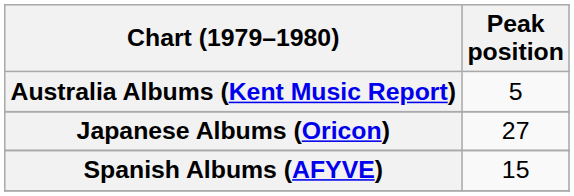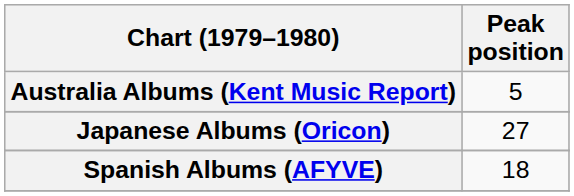 <table class="wikitable sortable plainrowheaders" style="text-align:center">
 <tr>
 <th scope="col">Chart (1979–1980)</th>
 <th scope="col">Peak<br>position</th>
 </tr>
 <tr>
 <th scope="row">Australia Albums (<a href='#'>Kent Music Report</a>)</th>
 <td>5</td>
 </tr>
 <tr>
 </tr>
 <tr>
 </tr>
 <tr>
 </tr>
 <tr>
 </tr>
 <tr>
 <th scope="row">Japanese Albums (<a href='#'>Oricon</a>)</th>
 <td>27</td>
 </tr>
 <tr>
 </tr>
 <tr>
 </tr>
 <tr>
 <th scope="row">Spanish Albums (<a href='#'>AFYVE</a>)</th>
-<td>15</td>
+<td>18</td>
 </tr>
 <tr>
 </tr>
 <tr>
 </tr>
 <tr>
 </tr>
 </table>
